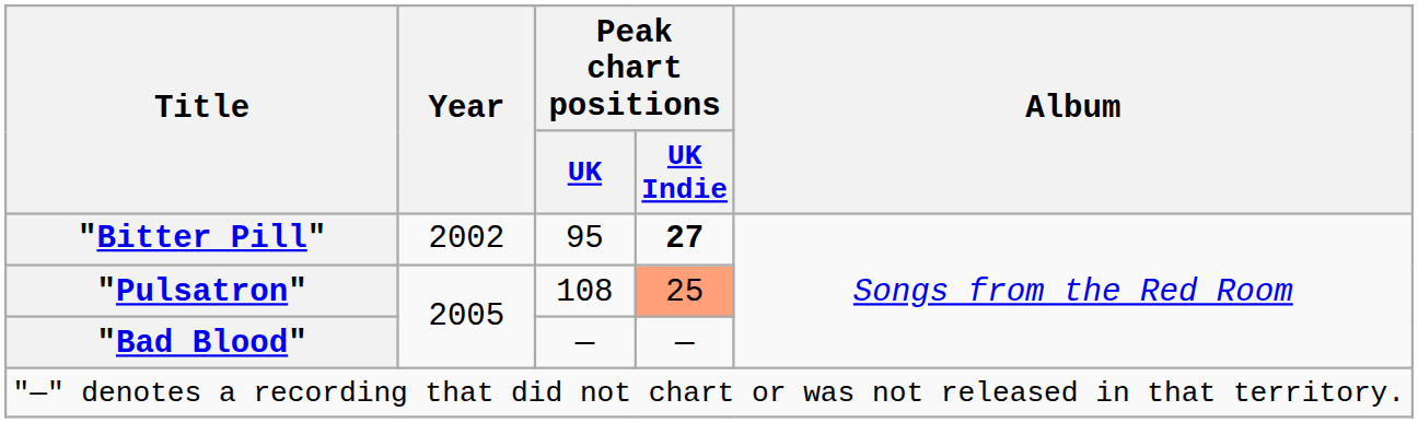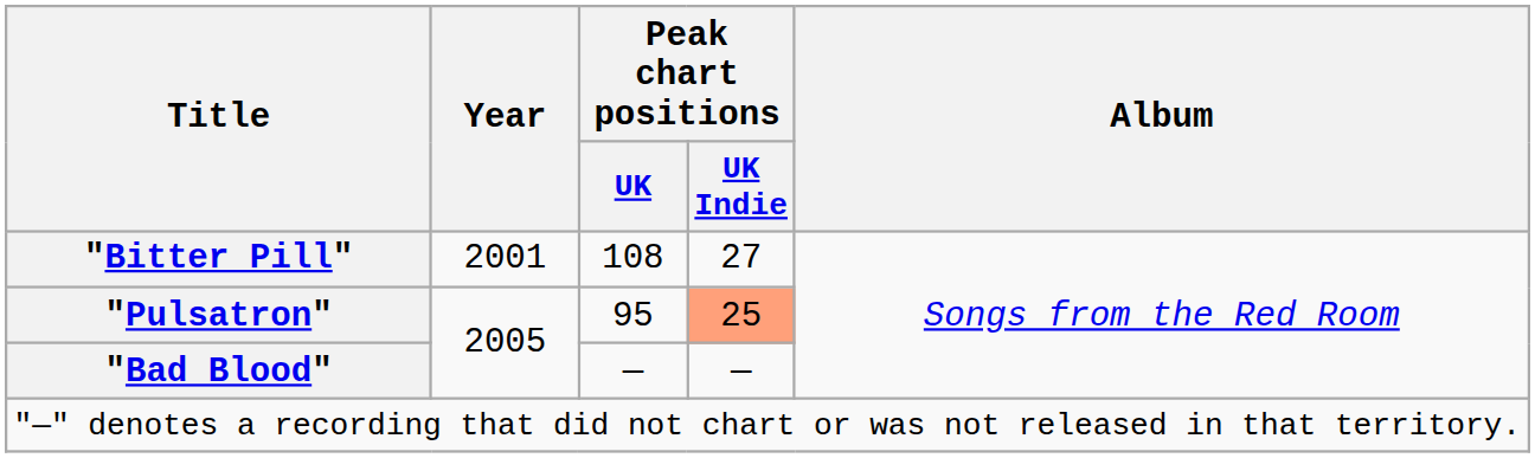 <table class="wikitable plainrowheaders" style="text-align:center;">
 <tr>
 <th scope="col" rowspan="2">Title</th>
 <th scope="col" rowspan="2">Year</th>
 <th scope="col" colspan="2">Peak chart positions</th>
 <th scope="col" rowspan="2">Album</th>
 </tr>
 <tr>
 <th scope="col" style="width:3em;font-size:90%;"><a href='#'>UK</a><br></th>
 <th scope="col" style="width:3em;font-size:90%;"><a href='#'>UK Indie</a></th>
 </tr>
 <tr>
 <th scope="row">"<a href='#'>Bitter Pill</a>"</th>
-<td>2002</td>
-<td>95</td>
-<td><strong>27</strong></td>
+<td>2001</td>
+<td>108</td>
+<td>27</td>
 <td rowspan="3"><em><a href='#'>Songs from the Red Room</a></em></td>
 </tr>
 <tr>
 <th scope="row">"<a href='#'>Pulsatron</a>"</th>
 <td rowspan="2">2005</td>
-<td>108</td>
+<td>95</td>
 <td style="background: lightsalmon;">25</td>
 </tr>
 <tr>
 <th scope="row">"<a href='#'>Bad Blood</a>"</th>
 <td>—</td>
 <td>—</td>
 </tr>
 <tr>
 <td colspan="5" style="font-size:90%">"—" denotes a recording that did not chart or was not released in that territory.</td>
 </tr>
 </table>
